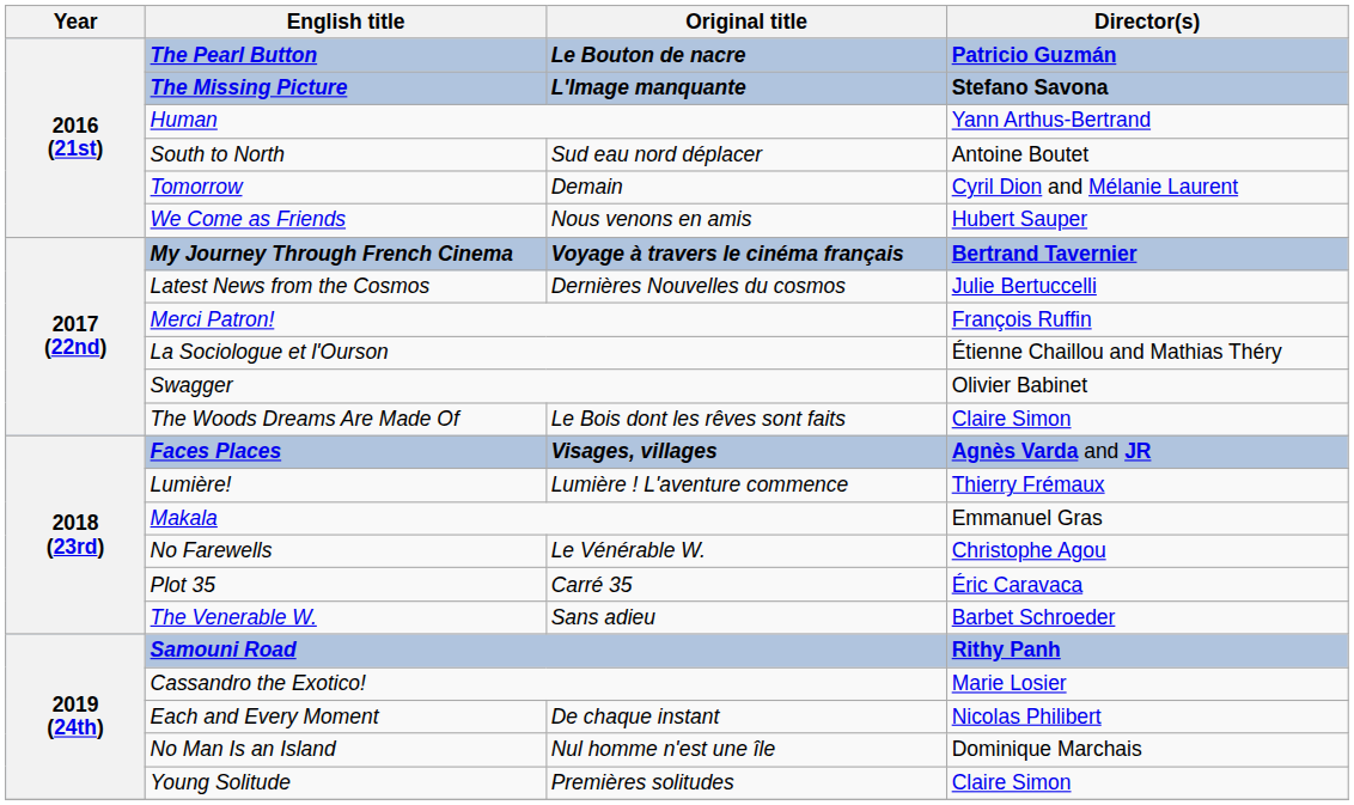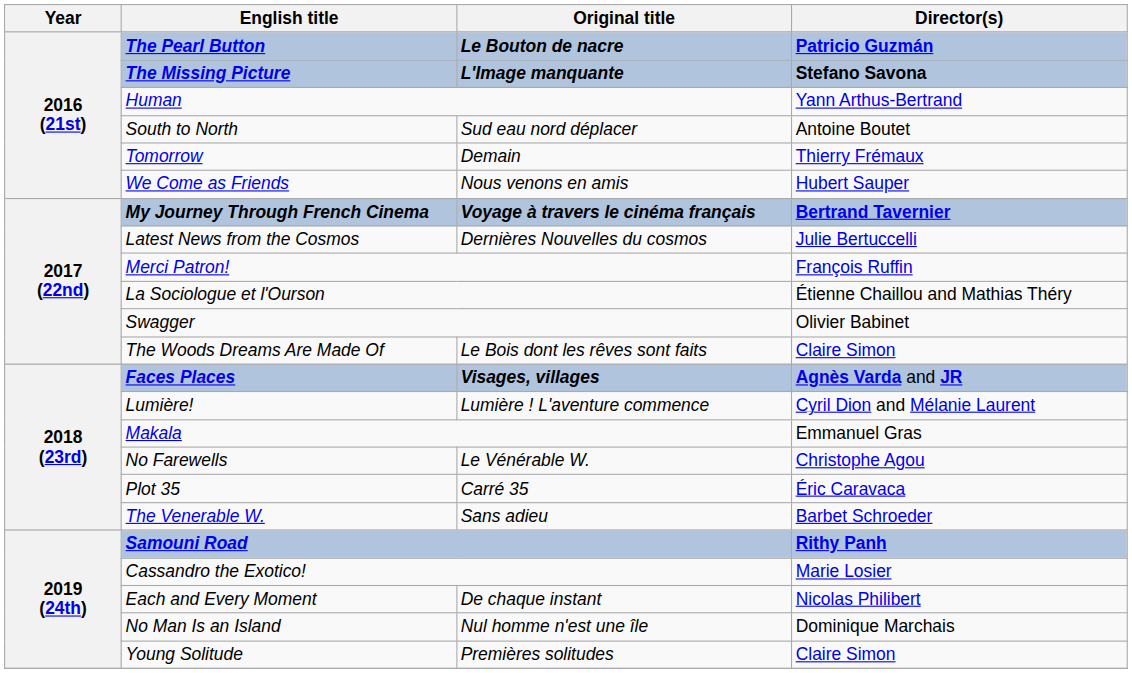 <table class="wikitable">
 <tr>
 <th width="100">Year</th>
 <th width="300">English title</th>
 <th width="300">Original title</th>
 <th width="300">Director(s)</th>
 </tr>
 <tr style="background:#B0C4DE;">
 <th rowspan="6" align="center">2016<br>(<a href='#'>21st</a>)</th>
 <td><strong><em><a href='#'>The Pearl Button</a></em></strong></td>
 <td><strong><em>Le Bouton de nacre</em></strong></td>
 <td><strong><a href='#'>Patricio Guzmán</a></strong></td>
 </tr>
 <tr style="background:#B0C4DE;">
 <td><strong><em><a href='#'>The Missing Picture</a></em></strong></td>
 <td><strong><em>L'Image manquante</em></strong></td>
 <td><strong>Stefano Savona</strong></td>
 </tr>
 <tr>
 <td colspan="2"><em><a href='#'>Human</a></em></td>
 <td><a href='#'>Yann Arthus-Bertrand</a></td>
 </tr>
 <tr>
 <td><em>South to North</em></td>
 <td><em>Sud eau nord déplacer</em></td>
 <td>Antoine Boutet</td>
 </tr>
 <tr>
 <td><em><a href='#'>Tomorrow</a></em></td>
 <td><em>Demain</em></td>
-<td><a href='#'>Cyril Dion</a> and <a href='#'>Mélanie Laurent</a></td>
+<td><a href='#'>Thierry Frémaux</a></td>
 </tr>
 <tr>
 <td><em><a href='#'>We Come as Friends</a></em></td>
 <td><em>Nous venons en amis</em></td>
 <td><a href='#'>Hubert Sauper</a></td>
 </tr>
 <tr style="background:#B0C4DE;">
 <th rowspan="6" align="center">2017<br>(<a href='#'>22nd</a>)</th>
 <td><strong><em>My Journey Through French Cinema</em></strong></td>
 <td><strong><em>Voyage à travers le cinéma français</em></strong></td>
 <td><strong><a href='#'>Bertrand Tavernier</a></strong></td>
 </tr>
 <tr>
 <td><em>Latest News from the Cosmos</em></td>
 <td><em>Dernières Nouvelles du cosmos</em></td>
 <td><a href='#'>Julie Bertuccelli</a></td>
 </tr>
 <tr>
 <td colspan="2"><em><a href='#'>Merci Patron!</a></em></td>
 <td><a href='#'>François Ruffin</a></td>
 </tr>
 <tr>
 <td colspan="2"><em>La Sociologue et l'Ourson</em></td>
 <td>Étienne Chaillou and Mathias Théry</td>
 </tr>
 <tr>
 <td colspan="2"><em>Swagger</em></td>
 <td>Olivier Babinet</td>
 </tr>
 <tr>
 <td><em>The Woods Dreams Are Made Of</em></td>
 <td><em>Le Bois dont les rêves sont faits</em></td>
 <td><a href='#'>Claire Simon</a></td>
 </tr>
 <tr style="background:#B0C4DE;">
 <th rowspan="6" align="center">2018<br>(<a href='#'>23rd</a>)</th>
 <td><strong><em><a href='#'>Faces Places</a></em></strong></td>
 <td><strong><em>Visages, villages</em></strong></td>
 <td><strong><a href='#'>Agnès Varda</a></strong> and <strong><a href='#'>JR</a></strong></td>
 </tr>
 <tr>
 <td><em>Lumière!</em></td>
 <td><em>Lumière ! L'aventure commence</em></td>
-<td><a href='#'>Thierry Frémaux</a></td>
+<td><a href='#'>Cyril Dion</a> and <a href='#'>Mélanie Laurent</a></td>
 </tr>
 <tr>
 <td colspan="2"><em><a href='#'>Makala</a></em></td>
 <td>Emmanuel Gras</td>
 </tr>
 <tr>
 <td><em>No Farewells</em></td>
 <td><em>Le Vénérable W.</em></td>
 <td><a href='#'>Christophe Agou</a></td>
 </tr>
 <tr>
 <td><em>Plot 35</em></td>
 <td><em>Carré 35</em></td>
 <td><a href='#'>Éric Caravaca</a></td>
 </tr>
 <tr>
 <td><em><a href='#'>The Venerable W.</a></em></td>
 <td><em>Sans adieu</em></td>
 <td><a href='#'>Barbet Schroeder</a></td>
 </tr>
 <tr style="background:#B0C4DE;">
 <th rowspan="5" align="center">2019<br>(<a href='#'>24th</a>)</th>
 <td colspan="2"><strong><em><a href='#'>Samouni Road</a></em></strong></td>
 <td><strong><a href='#'>Rithy Panh</a></strong></td>
 </tr>
 <tr>
 <td colspan="2"><em>Cassandro the Exotico!</em></td>
 <td><a href='#'>Marie Losier</a></td>
 </tr>
 <tr>
 <td><em>Each and Every Moment</em></td>
 <td><em>De chaque instant</em></td>
 <td><a href='#'>Nicolas Philibert</a></td>
 </tr>
 <tr>
 <td><em>No Man Is an Island</em></td>
 <td><em>Nul homme n'est une île</em></td>
 <td>Dominique Marchais</td>
 </tr>
 <tr>
 <td><em>Young Solitude</em></td>
 <td><em>Premières solitudes</em></td>
 <td><a href='#'>Claire Simon</a></td>
 </tr>
 <tr>
 </tr>
 </table>
